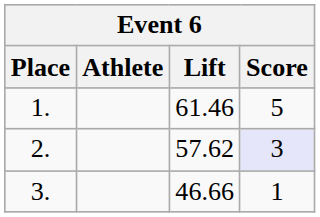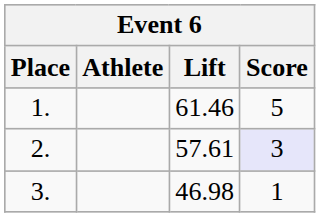 <table class=wikitable style="text-align:center">
 <tr>
 <th colspan=4><strong>Event 6</strong></th>
 </tr>
 <tr>
 <th>Place</th>
 <th>Athlete</th>
 <th>Lift</th>
 <th>Score</th>
 </tr>
 <tr>
 <td width=30>1.</td>
 <td align=left></td>
 <td>61.46</td>
 <td>5</td>
 </tr>
 <tr>
 <td>2.</td>
 <td align=left></td>
-<td>57.62</td>
+<td>57.61</td>
 <td style="background: lavender;">3</td>
 </tr>
 <tr>
 <td>3.</td>
 <td align=left></td>
-<td>46.66</td>
+<td>46.98</td>
 <td>1</td>
 </tr>
 </table>
